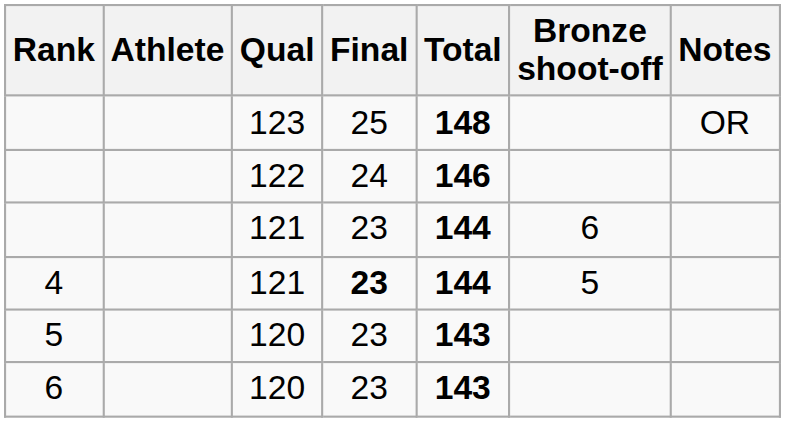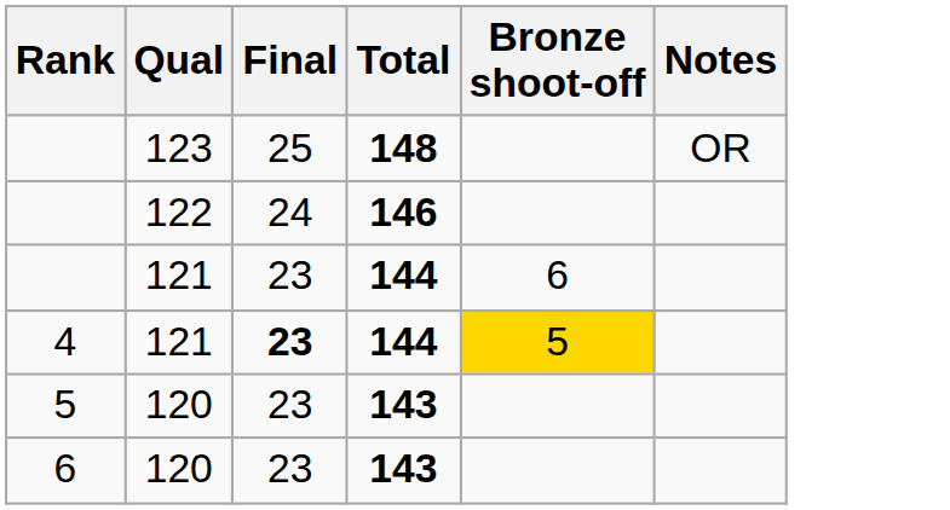 <table class="wikitable sortable" style="text-align:center">
 <tr>
 <th>Rank</th>
-<th>Athlete</th>
 <th>Qual</th>
 <th>Final</th>
 <th>Total</th>
 <th class="unsortable">Bronze<br>shoot-off</th>
 <th class="unsortable">Notes</th>
 </tr>
 <tr>
 <td></td>
-<td align="left"></td>
 <td>123</td>
 <td>25</td>
 <td><strong>148</strong></td>
 <td></td>
 <td>OR</td>
 </tr>
 <tr>
 <td></td>
-<td align="left"></td>
 <td>122</td>
 <td>24</td>
 <td><strong>146</strong></td>
 <td></td>
 <td></td>
 </tr>
 <tr>
 <td></td>
-<td align="left"></td>
 <td>121</td>
 <td>23</td>
 <td><strong>144</strong></td>
 <td>6</td>
 <td></td>
 </tr>
 <tr>
 <td>4</td>
-<td align="left"></td>
 <td>121</td>
 <td><strong>23</strong></td>
 <td><strong>144 </strong></td>
-<td>5</td>
+<td style="background: gold;">5</td>
 <td></td>
 </tr>
 <tr>
 <td>5</td>
-<td align="left"></td>
 <td>120</td>
 <td>23</td>
 <td><strong>143</strong></td>
 <td></td>
 <td></td>
 </tr>
 <tr>
 <td>6</td>
-<td align="left"></td>
 <td>120</td>
 <td>23</td>
 <td><strong>143</strong></td>
 <td></td>
 <td></td>
 </tr>
 </table>
